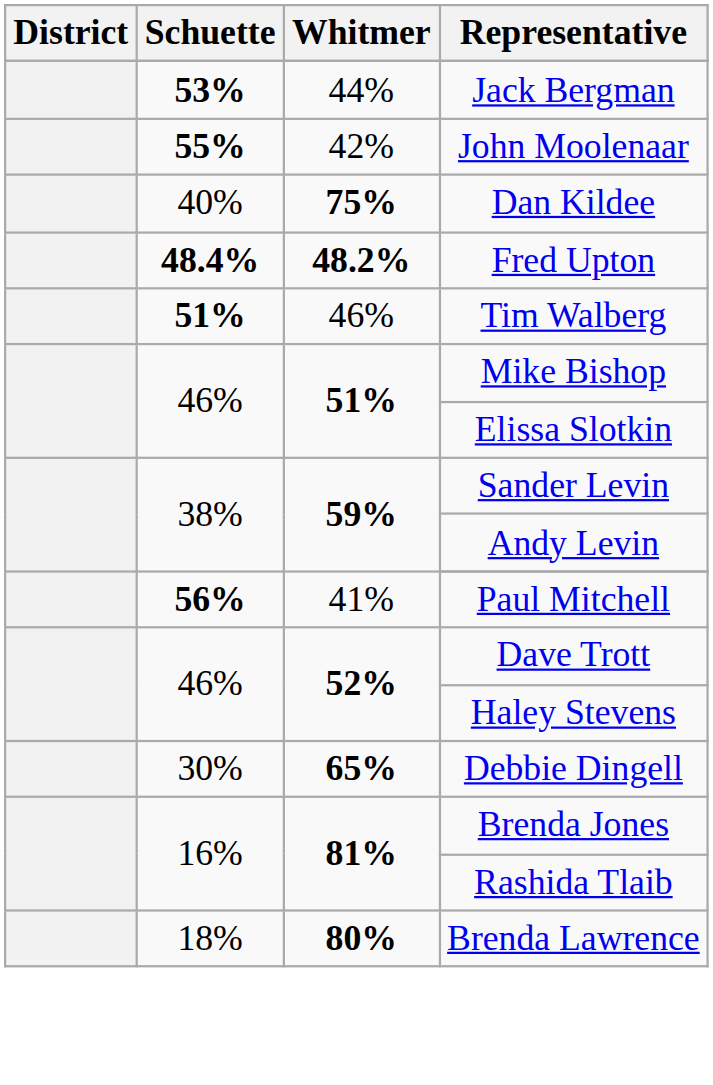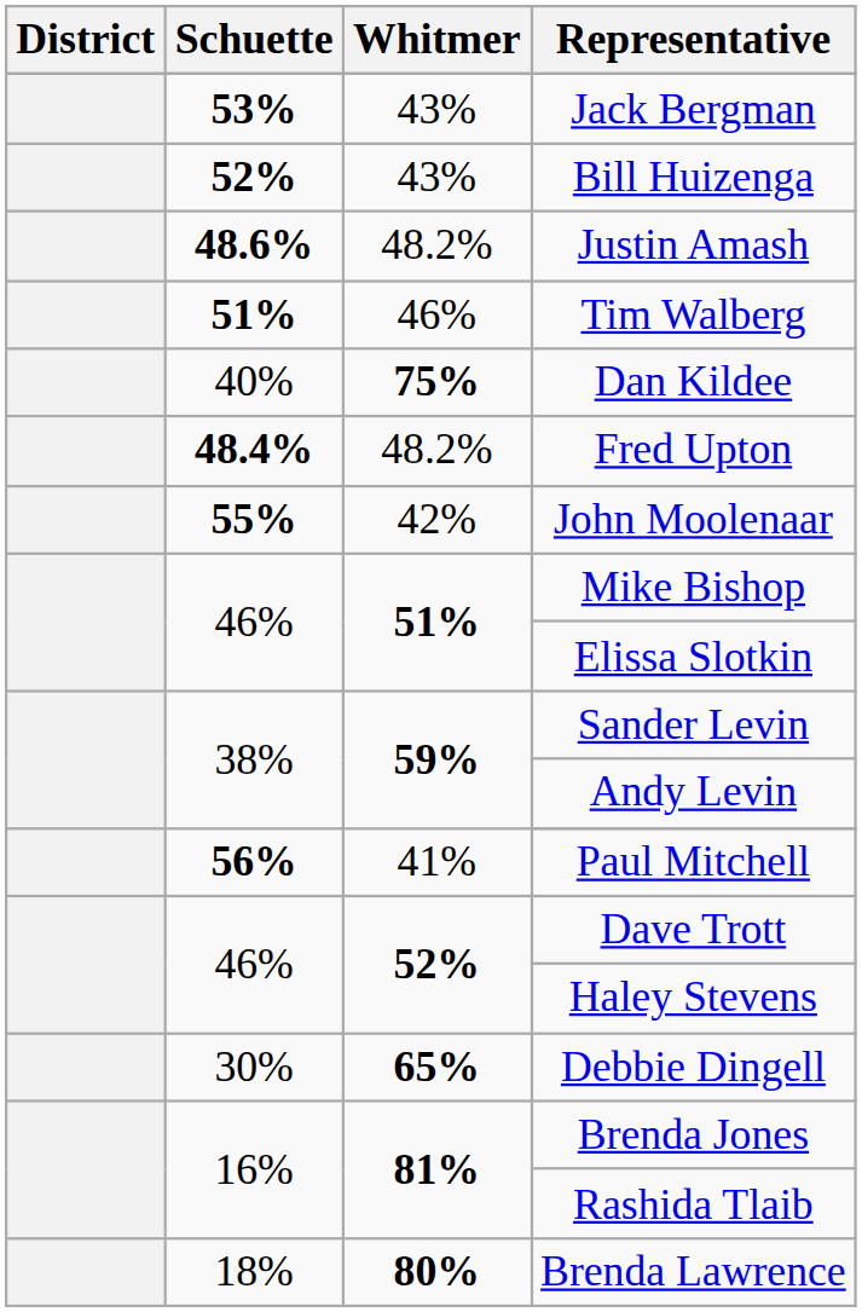 <table class=wikitable>
 <tr>
 <th>District</th>
 <th>Schuette</th>
 <th>Whitmer</th>
 <th>Representative</th>
 </tr>
 <tr align=center>
 </tr>
 <tr align=center>
 <th></th>
 <td><strong>53%</strong></td>
-<td>44%</td>
+<td>43%</td>
 <td><a href='#'>Jack Bergman</a></td>
 </tr>
 <tr align=center>
 <th></th>
-<td><strong>55%</strong></td>
-<td>42%</td>
-<td><a href='#'>John Moolenaar</a></td>
+<td><strong>52%</strong></td>
+<td>43%</td>
+<td><a href='#'>Bill Huizenga</a></td>
+</tr>
+<tr align=center>
+<th></th>
+<td><strong>48.6%</strong></td>
+<td>48.2%</td>
+<td><a href='#'>Justin Amash</a></td>
+</tr>
+<tr align=center>
+<th></th>
+<td><strong>51%</strong></td>
+<td>46%</td>
+<td><a href='#'>Tim Walberg</a></td>
 </tr>
 <tr align=center>
 <th></th>
 <td>40%</td>
 <td><strong>75%</strong></td>
 <td><a href='#'>Dan Kildee</a></td>
 </tr>
 <tr align=center>
 <th></th>
 <td><strong>48.4%</strong></td>
-<td><strong>48.2%</strong></td>
+<td>48.2%</td>
 <td><a href='#'>Fred Upton</a></td>
 </tr>
 <tr align=center>
 <th></th>
-<td><strong>51%</strong></td>
-<td>46%</td>
-<td><a href='#'>Tim Walberg</a></td>
+<td><strong>55%</strong></td>
+<td>42%</td>
+<td><a href='#'>John Moolenaar</a></td>
 </tr>
 <tr align=center>
 <th rowspan=2 ></th>
 <td rowspan=2>46%</td>
 <td rowspan=2><strong>51%</strong></td>
 <td><a href='#'>Mike Bishop</a></td>
 </tr>
 <tr align=center>
 <td><a href='#'>Elissa Slotkin</a></td>
 </tr>
 <tr align=center>
 <th rowspan=2 ></th>
 <td rowspan=2>38%</td>
 <td rowspan=2><strong>59%</strong></td>
 <td><a href='#'>Sander Levin</a></td>
 </tr>
 <tr align=center>
 <td><a href='#'>Andy Levin</a></td>
 </tr>
 <tr align=center>
 <th rowspan=2 ></th>
 <td rowspan=2><strong>56%</strong></td>
 <td rowspan=2>41%</td>
 </tr>
 <tr align=center>
 <td><a href='#'>Paul Mitchell</a></td>
 </tr>
 <tr align=center>
 <th rowspan=2 ></th>
 <td rowspan=2>46%</td>
 <td rowspan=2><strong>52%</strong></td>
 <td><a href='#'>Dave Trott</a></td>
 </tr>
 <tr align=center>
 <td><a href='#'>Haley Stevens</a></td>
 </tr>
 <tr align=center>
 <th></th>
 <td>30%</td>
 <td><strong>65%</strong></td>
 <td><a href='#'>Debbie Dingell</a></td>
 </tr>
 <tr align=center>
 <th rowspan=2 ></th>
 <td rowspan=2>16%</td>
 <td rowspan=2><strong>81%</strong></td>
 <td><a href='#'>Brenda Jones</a></td>
 </tr>
 <tr align=center>
 <td><a href='#'>Rashida Tlaib</a></td>
 </tr>
 <tr align=center>
 <th></th>
 <td>18%</td>
 <td><strong>80%</strong></td>
 <td><a href='#'>Brenda Lawrence</a></td>
 </tr>
 </table>
